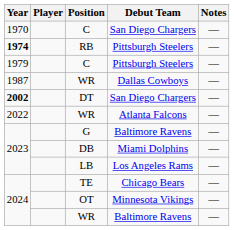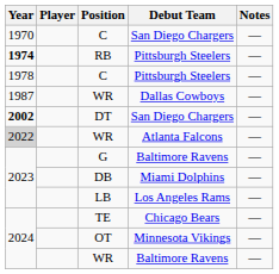 <table class="wikitable sortable" style="text-align: center;">
 <tr>
 <th>Year</th>
 <th>Player</th>
 <th>Position</th>
 <th>Debut Team</th>
 <th>Notes</th>
 </tr>
 <tr>
 <td align="center">1970</td>
 <td align="center"></td>
 <td align="center">C</td>
 <td align="center"><a href='#'>San Diego Chargers</a></td>
 <td align="center">—</td>
 </tr>
 <tr>
 <td align="center"><strong>1974</strong></td>
 <td align="center"></td>
 <td align="center">RB</td>
 <td align="center"><a href='#'>Pittsburgh Steelers</a></td>
 <td align="center">—</td>
 </tr>
 <tr>
-<td align="center">1979</td>
+<td align="center">1978</td>
 <td align="center"></td>
 <td align="center">C</td>
 <td align="center"><a href='#'>Pittsburgh Steelers</a></td>
 <td align="center">—</td>
 </tr>
 <tr>
 <td align="center">1987</td>
 <td align="center"></td>
 <td align="center">WR</td>
 <td align="center"><a href='#'>Dallas Cowboys</a></td>
 <td align="center">—</td>
 </tr>
 <tr>
 <td align="center"><strong>2002</strong></td>
 <td align="center"></td>
 <td align="center">DT</td>
 <td align="center"><a href='#'>San Diego Chargers</a></td>
 <td align="center">—</td>
 </tr>
 <tr>
-<td align="center">2022</td>
+<td align="center" style="background: lightgrey;">2022</td>
 <td align="center"></td>
 <td align="center">WR</td>
 <td align="center"><a href='#'>Atlanta Falcons</a></td>
 <td align="center">—</td>
 </tr>
 <tr>
 <td rowspan="3">2023</td>
 <td align="center"></td>
 <td align="center">G</td>
 <td align="center"><a href='#'>Baltimore Ravens</a></td>
 <td align="center">—</td>
 </tr>
 <tr>
 <td align="center"></td>
 <td align="center">DB</td>
 <td align="center"><a href='#'>Miami Dolphins</a></td>
 <td align="center">—</td>
 </tr>
 <tr>
 <td align="center"></td>
 <td align="center">LB</td>
 <td align="center"><a href='#'>Los Angeles Rams</a></td>
 <td align="center">—</td>
 </tr>
 <tr>
 <td rowspan="3">2024</td>
 <td align="center"></td>
 <td align="center">TE</td>
 <td align="center"><a href='#'>Chicago Bears</a></td>
 <td align="center">—</td>
 </tr>
 <tr>
 <td align="center"></td>
 <td align="center">OT</td>
 <td align="center"><a href='#'>Minnesota Vikings</a></td>
 <td align="center">—</td>
 </tr>
 <tr>
 <td align="center"></td>
 <td align="center">WR</td>
 <td align="center"><a href='#'>Baltimore Ravens</a></td>
 <td align="center">—</td>
 </tr>
 </table>
